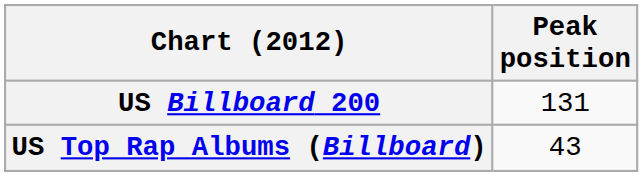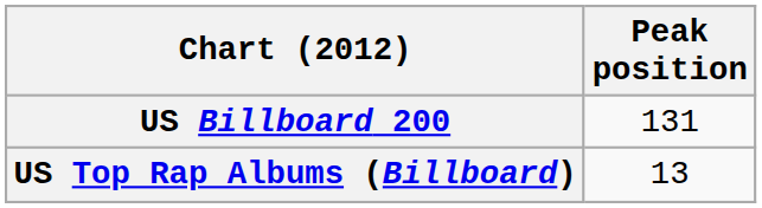 <table class="wikitable sortable plainrowheaders" style="text-align:center">
 <tr>
 <th scope="col">Chart (2012)</th>
 <th scope="col">Peak<br>position</th>
 </tr>
 <tr>
 <th scope="row">US <a href='#'><em>Billboard</em> 200</a></th>
 <td>131</td>
 </tr>
 <tr>
 <th scope="row">US <a href='#'>Top Rap Albums</a> (<em><a href='#'>Billboard</a></em>)</th>
-<td>43</td>
+<td>13</td>
 </tr>
 </table>
